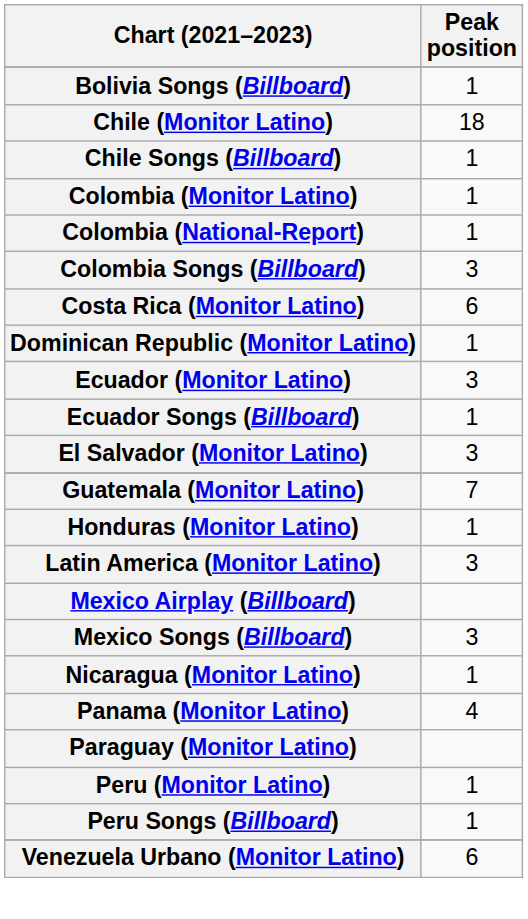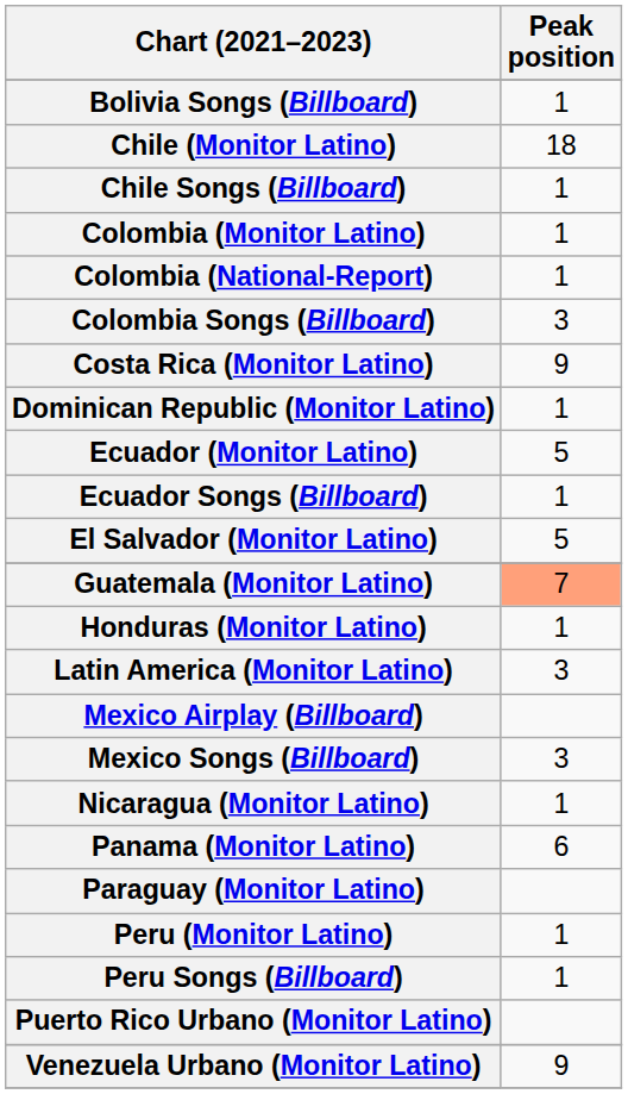 <table class="wikitable sortable plainrowheaders" style="text-align:center">
 <tr>
 <th scope="col">Chart (2021–2023)</th>
 <th scope="col">Peak<br>position</th>
 </tr>
 <tr>
 </tr>
 <tr>
 <th scope="row">Bolivia Songs (<em><a href='#'>Billboard</a></em>)</th>
 <td>1</td>
 </tr>
 <tr>
 <th scope="row">Chile (<a href='#'>Monitor Latino</a>)</th>
 <td>18</td>
 </tr>
 <tr>
 <th scope="row">Chile Songs (<em><a href='#'>Billboard</a></em>)</th>
 <td>1</td>
 </tr>
 <tr>
 <th scope="row">Colombia (<a href='#'>Monitor Latino</a>)</th>
 <td>1</td>
 </tr>
 <tr>
 <th scope="row">Colombia (<a href='#'>National-Report</a>)</th>
 <td>1</td>
 </tr>
 <tr>
 <th scope="row">Colombia Songs (<em><a href='#'>Billboard</a></em>)</th>
 <td>3</td>
 </tr>
 <tr>
 <th scope="row">Costa Rica (<a href='#'>Monitor Latino</a>)</th>
-<td>6</td>
+<td>9</td>
 </tr>
 <tr>
 <th scope="row">Dominican Republic (<a href='#'>Monitor Latino</a>)</th>
 <td>1</td>
 </tr>
 <tr>
 <th scope="row">Ecuador (<a href='#'>Monitor Latino</a>)</th>
-<td>3</td>
+<td>5</td>
 </tr>
 <tr>
 <th scope="row">Ecuador Songs (<em><a href='#'>Billboard</a></em>)</th>
 <td>1</td>
 </tr>
 <tr>
 <th scope="row">El Salvador (<a href='#'>Monitor Latino</a>)</th>
-<td>3</td>
+<td>5</td>
 </tr>
 <tr>
 </tr>
 <tr>
 <th scope="row">Guatemala (<a href='#'>Monitor Latino</a>)</th>
-<td>7</td>
+<td style="background: lightsalmon;">7</td>
 </tr>
 <tr>
 <th scope="row">Honduras (<a href='#'>Monitor Latino</a>)</th>
 <td>1</td>
 </tr>
 <tr>
 <th scope="row">Latin America (<a href='#'>Monitor Latino</a>)</th>
 <td>3</td>
 </tr>
 <tr>
 <th scope="row"><a href='#'>Mexico Airplay</a> (<em><a href='#'>Billboard</a></em>)</th>
 <td></td>
 </tr>
 <tr>
 <th scope="row">Mexico Songs (<em><a href='#'>Billboard</a></em>)</th>
 <td>3</td>
 </tr>
 <tr>
 <th scope="row">Nicaragua (<a href='#'>Monitor Latino</a>)</th>
 <td>1</td>
 </tr>
 <tr>
 <th scope="row">Panama (<a href='#'>Monitor Latino</a>)</th>
-<td>4</td>
+<td>6</td>
 </tr>
 <tr>
 <th scope="row">Paraguay (<a href='#'>Monitor Latino</a>)</th>
 <td></td>
 </tr>
 <tr>
 <th scope="row">Peru (<a href='#'>Monitor Latino</a>)</th>
 <td>1</td>
 </tr>
 <tr>
 <th scope="row">Peru Songs (<em><a href='#'>Billboard</a></em>)</th>
 <td>1</td>
+</tr>
+<tr>
+<th scope="row">Puerto Rico Urbano (<a href='#'>Monitor Latino</a>)</th>
+<td></td>
 </tr>
 <tr>
 </tr>
 <tr>
 </tr>
 <tr>
 </tr>
 <tr>
 </tr>
 <tr>
 </tr>
 <tr>
 </tr>
 <tr>
 </tr>
 <tr>
 <th scope="row">Venezuela Urbano (<a href='#'>Monitor Latino</a>)</th>
-<td>6</td>
+<td>9</td>
 </tr>
 <tr>
 </tr>
 </table>
